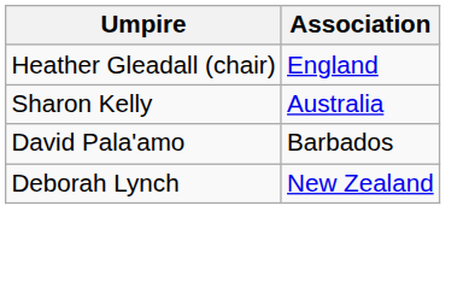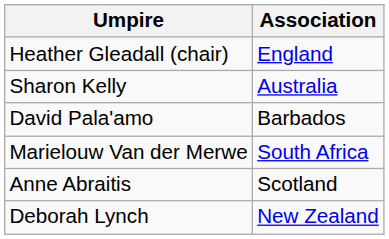 <table class="wikitable collapsible">
 <tr>
 <th>Umpire</th>
 <th>Association</th>
 </tr>
 <tr>
 <td>Heather Gleadall (chair)</td>
 <td><a href='#'>England</a></td>
 </tr>
 <tr>
 <td>Sharon Kelly</td>
 <td><a href='#'>Australia</a></td>
 </tr>
 <tr>
 <td>David Pala'amo</td>
 <td>Barbados</td>
 </tr>
 <tr>
+<td>Marielouw Van der Merwe</td>
+<td><a href='#'>South Africa</a></td>
+</tr>
+<tr>
+<td>Anne Abraitis</td>
+<td>Scotland</td>
+</tr>
+<tr>
 <td>Deborah Lynch</td>
 <td><a href='#'>New Zealand</a></td>
 </tr>
 </table>
